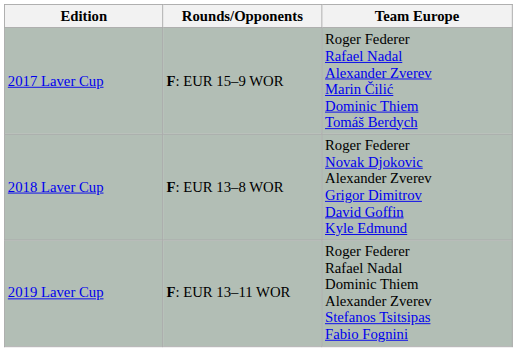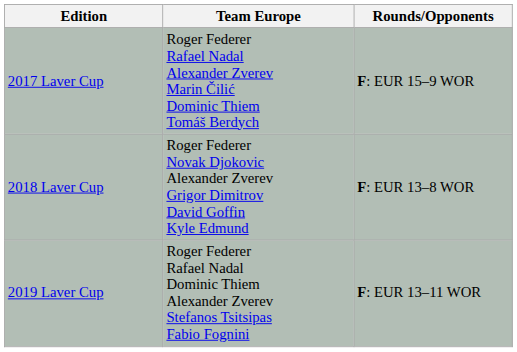 <table class=wikitable>
 <tr>
 <th width=165>Edition</th>
+<th width=200> Team Europe</th>
 <th width=165>Rounds/Opponents</th>
-<th width=200> Team Europe</th>
 </tr>
 <tr bgcolor=#B2BEB5>
 <td><a href='#'>2017 Laver Cup</a></td>
+<td> Roger Federer<br> <a href='#'>Rafael Nadal</a><br> <a href='#'>Alexander Zverev</a><br> <a href='#'>Marin Čilić</a><br> <a href='#'>Dominic Thiem</a><br> <a href='#'>Tomáš Berdych</a></td>
 <td><strong> F</strong>:  EUR 15–9 WOR</td>
-<td> Roger Federer<br> <a href='#'>Rafael Nadal</a><br> <a href='#'>Alexander Zverev</a><br> <a href='#'>Marin Čilić</a><br> <a href='#'>Dominic Thiem</a><br> <a href='#'>Tomáš Berdych</a></td>
 </tr>
 <tr bgcolor=#B2BEB5>
 <td><a href='#'>2018 Laver Cup</a></td>
+<td> Roger Federer<br> <a href='#'>Novak Djokovic</a><br> Alexander Zverev<br> <a href='#'>Grigor Dimitrov</a><br> <a href='#'>David Goffin</a><br> <a href='#'>Kyle Edmund</a></td>
 <td><strong> F</strong>:  EUR 13–8 WOR</td>
-<td> Roger Federer<br> <a href='#'>Novak Djokovic</a><br> Alexander Zverev<br> <a href='#'>Grigor Dimitrov</a><br> <a href='#'>David Goffin</a><br> <a href='#'>Kyle Edmund</a></td>
 </tr>
 <tr bgcolor=#B2BEB5>
 <td><a href='#'>2019 Laver Cup</a></td>
+<td> Roger Federer<br> Rafael Nadal<br> Dominic Thiem<br> Alexander Zverev<br> <a href='#'>Stefanos Tsitsipas</a><br> <a href='#'>Fabio Fognini</a></td>
 <td><strong> F</strong>:  EUR 13–11 WOR</td>
-<td> Roger Federer<br> Rafael Nadal<br> Dominic Thiem<br> Alexander Zverev<br> <a href='#'>Stefanos Tsitsipas</a><br> <a href='#'>Fabio Fognini</a></td>
 </tr>
 </table>
